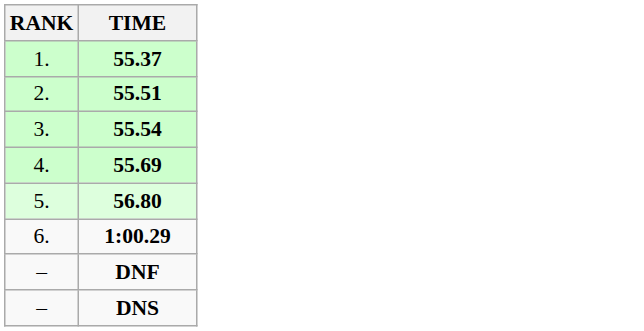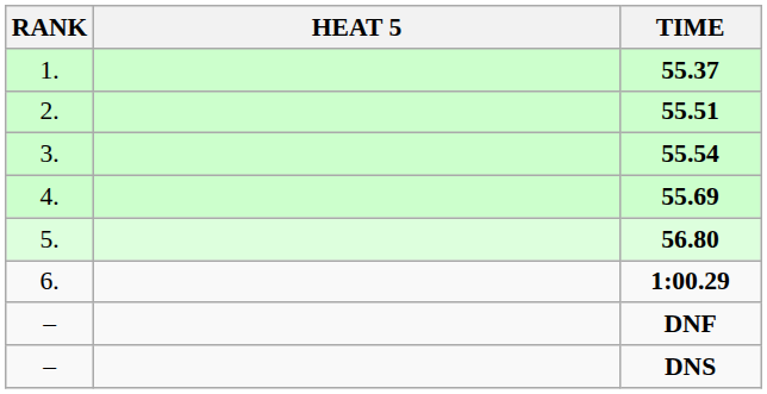 <table class="wikitable" style="border-collapse: collapse; font-size: 90%;">
 <tr>
 <th>RANK</th>
+<th style="width: 20em">HEAT 5</th>
 <th style="width: 5em">TIME</th>
 </tr>
 <tr style="background:#ccffcc;">
 <td align="center">1.</td>
+<td></td>
 <td align="center"><strong>55.37</strong></td>
 </tr>
 <tr style="background:#ccffcc;">
 <td align="center">2.</td>
+<td></td>
 <td align="center"><strong>55.51</strong></td>
 </tr>
 <tr style="background:#ccffcc;">
 <td align="center">3.</td>
+<td></td>
 <td align="center"><strong>55.54</strong></td>
 </tr>
 <tr style="background:#ccffcc;">
 <td align="center">4.</td>
+<td></td>
 <td align="center"><strong>55.69</strong></td>
 </tr>
 <tr style="background:#ddffdd;">
 <td align="center">5.</td>
+<td></td>
 <td align="center"><strong>56.80</strong></td>
 </tr>
 <tr>
 <td align="center">6.</td>
+<td></td>
 <td align="center"><strong>1:00.29</strong></td>
 </tr>
 <tr>
 <td align="center">–</td>
+<td></td>
 <td align="center"><strong>DNF</strong></td>
 </tr>
 <tr>
 <td align="center">–</td>
+<td></td>
 <td align="center"><strong>DNS</strong></td>
 </tr>
 </table>
